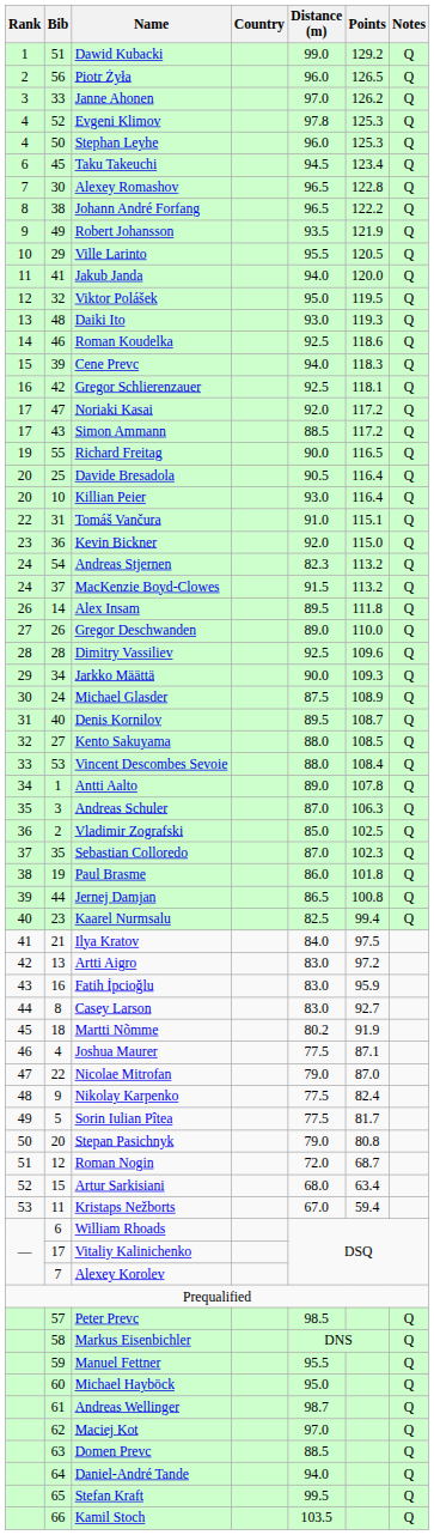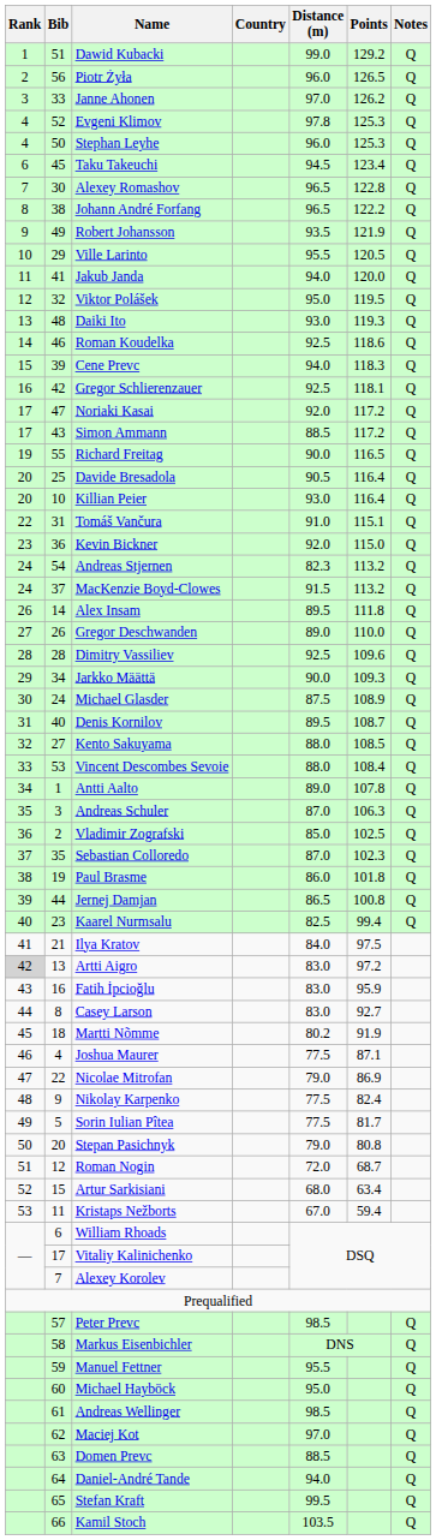 <table class="wikitable sortable" style="text-align:center">
 <tr>
 <th>Rank</th>
 <th>Bib</th>
 <th>Name</th>
 <th>Country</th>
 <th>Distance<br>(m)</th>
 <th>Points</th>
 <th>Notes</th>
 </tr>
 <tr bgcolor=ccffcc>
 <td>1</td>
 <td>51</td>
 <td align=left><a href='#'>Dawid Kubacki</a></td>
 <td align=left></td>
 <td>99.0</td>
 <td>129.2</td>
 <td>Q</td>
 </tr>
 <tr bgcolor=ccffcc>
 <td>2</td>
 <td>56</td>
 <td align=left><a href='#'>Piotr Żyła</a></td>
 <td align=left></td>
 <td>96.0</td>
 <td>126.5</td>
 <td>Q</td>
 </tr>
 <tr bgcolor=ccffcc>
 <td>3</td>
 <td>33</td>
 <td align=left><a href='#'>Janne Ahonen</a></td>
 <td align=left></td>
 <td>97.0</td>
 <td>126.2</td>
 <td>Q</td>
 </tr>
 <tr bgcolor=ccffcc>
 <td>4</td>
 <td>52</td>
 <td align=left><a href='#'>Evgeni Klimov</a></td>
 <td align=left></td>
 <td>97.8</td>
 <td>125.3</td>
 <td>Q</td>
 </tr>
 <tr bgcolor=ccffcc>
 <td>4</td>
 <td>50</td>
 <td align=left><a href='#'>Stephan Leyhe</a></td>
 <td align=left></td>
 <td>96.0</td>
 <td>125.3</td>
 <td>Q</td>
 </tr>
 <tr bgcolor=ccffcc>
 <td>6</td>
 <td>45</td>
 <td align=left><a href='#'>Taku Takeuchi</a></td>
 <td align=left></td>
 <td>94.5</td>
 <td>123.4</td>
 <td>Q</td>
 </tr>
 <tr bgcolor=ccffcc>
 <td>7</td>
 <td>30</td>
 <td align=left><a href='#'>Alexey Romashov</a></td>
 <td align=left></td>
 <td>96.5</td>
 <td>122.8</td>
 <td>Q</td>
 </tr>
 <tr bgcolor=ccffcc>
 <td>8</td>
 <td>38</td>
 <td align=left><a href='#'>Johann André Forfang</a></td>
 <td align=left></td>
 <td>96.5</td>
 <td>122.2</td>
 <td>Q</td>
 </tr>
 <tr bgcolor=ccffcc>
 <td>9</td>
 <td>49</td>
 <td align=left><a href='#'>Robert Johansson</a></td>
 <td align=left></td>
 <td>93.5</td>
 <td>121.9</td>
 <td>Q</td>
 </tr>
 <tr bgcolor=ccffcc>
 <td>10</td>
 <td>29</td>
 <td align=left><a href='#'>Ville Larinto</a></td>
 <td align=left></td>
 <td>95.5</td>
 <td>120.5</td>
 <td>Q</td>
 </tr>
 <tr bgcolor=ccffcc>
 <td>11</td>
 <td>41</td>
 <td align=left><a href='#'>Jakub Janda</a></td>
 <td align=left></td>
 <td>94.0</td>
 <td>120.0</td>
 <td>Q</td>
 </tr>
 <tr bgcolor=ccffcc>
 <td>12</td>
 <td>32</td>
 <td align=left><a href='#'>Viktor Polášek</a></td>
 <td align=left></td>
 <td>95.0</td>
 <td>119.5</td>
 <td>Q</td>
 </tr>
 <tr bgcolor=ccffcc>
 <td>13</td>
 <td>48</td>
 <td align=left><a href='#'>Daiki Ito</a></td>
 <td align=left></td>
 <td>93.0</td>
 <td>119.3</td>
 <td>Q</td>
 </tr>
 <tr bgcolor=ccffcc>
 <td>14</td>
 <td>46</td>
 <td align=left><a href='#'>Roman Koudelka</a></td>
 <td align=left></td>
 <td>92.5</td>
 <td>118.6</td>
 <td>Q</td>
 </tr>
 <tr bgcolor=ccffcc>
 <td>15</td>
 <td>39</td>
 <td align=left><a href='#'>Cene Prevc</a></td>
 <td align=left></td>
 <td>94.0</td>
 <td>118.3</td>
 <td>Q</td>
 </tr>
 <tr bgcolor=ccffcc>
 <td>16</td>
 <td>42</td>
 <td align=left><a href='#'>Gregor Schlierenzauer</a></td>
 <td align=left></td>
 <td>92.5</td>
 <td>118.1</td>
 <td>Q</td>
 </tr>
 <tr bgcolor=ccffcc>
 <td>17</td>
 <td>47</td>
 <td align=left><a href='#'>Noriaki Kasai</a></td>
 <td align=left></td>
 <td>92.0</td>
 <td>117.2</td>
 <td>Q</td>
 </tr>
 <tr bgcolor=ccffcc>
 <td>17</td>
 <td>43</td>
 <td align=left><a href='#'>Simon Ammann</a></td>
 <td align=left></td>
 <td>88.5</td>
 <td>117.2</td>
 <td>Q</td>
 </tr>
 <tr bgcolor=ccffcc>
 <td>19</td>
 <td>55</td>
 <td align=left><a href='#'>Richard Freitag</a></td>
 <td align=left></td>
 <td>90.0</td>
 <td>116.5</td>
 <td>Q</td>
 </tr>
 <tr bgcolor=ccffcc>
 <td>20</td>
 <td>25</td>
 <td align=left><a href='#'>Davide Bresadola</a></td>
 <td align=left></td>
 <td>90.5</td>
 <td>116.4</td>
 <td>Q</td>
 </tr>
 <tr bgcolor=ccffcc>
 <td>20</td>
 <td>10</td>
 <td align=left><a href='#'>Killian Peier</a></td>
 <td align=left></td>
 <td>93.0</td>
 <td>116.4</td>
 <td>Q</td>
 </tr>
 <tr bgcolor=ccffcc>
 <td>22</td>
 <td>31</td>
 <td align=left><a href='#'>Tomáš Vančura</a></td>
 <td align=left></td>
 <td>91.0</td>
 <td>115.1</td>
 <td>Q</td>
 </tr>
 <tr bgcolor=ccffcc>
 <td>23</td>
 <td>36</td>
 <td align=left><a href='#'>Kevin Bickner</a></td>
 <td align=left></td>
 <td>92.0</td>
 <td>115.0</td>
 <td>Q</td>
 </tr>
 <tr bgcolor=ccffcc>
 <td>24</td>
 <td>54</td>
 <td align=left><a href='#'>Andreas Stjernen</a></td>
 <td align=left></td>
 <td>82.3</td>
 <td>113.2</td>
 <td>Q</td>
 </tr>
 <tr bgcolor=ccffcc>
 <td>24</td>
 <td>37</td>
 <td align=left><a href='#'>MacKenzie Boyd-Clowes</a></td>
 <td align=left></td>
 <td>91.5</td>
 <td>113.2</td>
 <td>Q</td>
 </tr>
 <tr bgcolor=ccffcc>
 <td>26</td>
 <td>14</td>
 <td align=left><a href='#'>Alex Insam</a></td>
 <td align=left></td>
 <td>89.5</td>
 <td>111.8</td>
 <td>Q</td>
 </tr>
 <tr bgcolor=ccffcc>
 <td>27</td>
 <td>26</td>
 <td align=left><a href='#'>Gregor Deschwanden</a></td>
 <td align=left></td>
 <td>89.0</td>
 <td>110.0</td>
 <td>Q</td>
 </tr>
 <tr bgcolor=ccffcc>
 <td>28</td>
 <td>28</td>
 <td align=left><a href='#'>Dimitry Vassiliev</a></td>
 <td align=left></td>
 <td>92.5</td>
 <td>109.6</td>
 <td>Q</td>
 </tr>
 <tr bgcolor=ccffcc>
 <td>29</td>
 <td>34</td>
 <td align=left><a href='#'>Jarkko Määttä</a></td>
 <td align=left></td>
 <td>90.0</td>
 <td>109.3</td>
 <td>Q</td>
 </tr>
 <tr bgcolor=ccffcc>
 <td>30</td>
 <td>24</td>
 <td align=left><a href='#'>Michael Glasder</a></td>
 <td align=left></td>
 <td>87.5</td>
 <td>108.9</td>
 <td>Q</td>
 </tr>
 <tr bgcolor=ccffcc>
 <td>31</td>
 <td>40</td>
 <td align=left><a href='#'>Denis Kornilov</a></td>
 <td align=left></td>
 <td>89.5</td>
 <td>108.7</td>
 <td>Q</td>
 </tr>
 <tr bgcolor=ccffcc>
 <td>32</td>
 <td>27</td>
 <td align=left><a href='#'>Kento Sakuyama</a></td>
 <td align=left></td>
 <td>88.0</td>
 <td>108.5</td>
 <td>Q</td>
 </tr>
 <tr bgcolor=ccffcc>
 <td>33</td>
 <td>53</td>
 <td align=left><a href='#'>Vincent Descombes Sevoie</a></td>
 <td align=left></td>
 <td>88.0</td>
 <td>108.4</td>
 <td>Q</td>
 </tr>
 <tr bgcolor=ccffcc>
 <td>34</td>
 <td>1</td>
 <td align=left><a href='#'>Antti Aalto</a></td>
 <td align=left></td>
 <td>89.0</td>
 <td>107.8</td>
 <td>Q</td>
 </tr>
 <tr bgcolor=ccffcc>
 <td>35</td>
 <td>3</td>
 <td align=left><a href='#'>Andreas Schuler</a></td>
 <td align=left></td>
 <td>87.0</td>
 <td>106.3</td>
 <td>Q</td>
 </tr>
 <tr bgcolor=ccffcc>
 <td>36</td>
 <td>2</td>
 <td align=left><a href='#'>Vladimir Zografski</a></td>
 <td align=left></td>
 <td>85.0</td>
 <td>102.5</td>
 <td>Q</td>
 </tr>
 <tr bgcolor=ccffcc>
 <td>37</td>
 <td>35</td>
 <td align=left><a href='#'>Sebastian Colloredo</a></td>
 <td align=left></td>
 <td>87.0</td>
 <td>102.3</td>
 <td>Q</td>
 </tr>
 <tr bgcolor=ccffcc>
 <td>38</td>
 <td>19</td>
 <td align=left><a href='#'>Paul Brasme</a></td>
 <td align=left></td>
 <td>86.0</td>
 <td>101.8</td>
 <td>Q</td>
 </tr>
 <tr bgcolor=ccffcc>
 <td>39</td>
 <td>44</td>
 <td align=left><a href='#'>Jernej Damjan</a></td>
 <td align=left></td>
 <td>86.5</td>
 <td>100.8</td>
 <td>Q</td>
 </tr>
 <tr bgcolor=ccffcc>
 <td>40</td>
 <td>23</td>
 <td align=left><a href='#'>Kaarel Nurmsalu</a></td>
 <td align=left></td>
 <td>82.5</td>
 <td>99.4</td>
 <td>Q</td>
 </tr>
 <tr>
 <td>41</td>
 <td>21</td>
 <td align=left><a href='#'>Ilya Kratov</a></td>
 <td align=left></td>
 <td>84.0</td>
 <td>97.5</td>
 <td></td>
 </tr>
 <tr>
-<td>42</td>
+<td style="background: lightgrey;">42</td>
 <td>13</td>
 <td align=left><a href='#'>Artti Aigro</a></td>
 <td align=left></td>
 <td>83.0</td>
 <td>97.2</td>
 <td></td>
 </tr>
 <tr>
 <td>43</td>
 <td>16</td>
 <td align=left><a href='#'>Fatih İpcioğlu</a></td>
 <td align=left></td>
 <td>83.0</td>
 <td>95.9</td>
 <td></td>
 </tr>
 <tr>
 <td>44</td>
 <td>8</td>
 <td align=left><a href='#'>Casey Larson</a></td>
 <td align=left></td>
 <td>83.0</td>
 <td>92.7</td>
 <td></td>
 </tr>
 <tr>
 <td>45</td>
 <td>18</td>
 <td align=left><a href='#'>Martti Nõmme</a></td>
 <td align=left></td>
 <td>80.2</td>
 <td>91.9</td>
 <td></td>
 </tr>
 <tr>
 <td>46</td>
 <td>4</td>
 <td align=left><a href='#'>Joshua Maurer</a></td>
 <td align=left></td>
 <td>77.5</td>
 <td>87.1</td>
 <td></td>
 </tr>
 <tr>
 <td>47</td>
 <td>22</td>
 <td align=left><a href='#'>Nicolae Mitrofan</a></td>
 <td align=left></td>
 <td>79.0</td>
-<td>87.0</td>
+<td>86.9</td>
 <td></td>
 </tr>
 <tr>
 <td>48</td>
 <td>9</td>
 <td align=left><a href='#'>Nikolay Karpenko</a></td>
 <td align=left></td>
 <td>77.5</td>
 <td>82.4</td>
 <td></td>
 </tr>
 <tr>
 <td>49</td>
 <td>5</td>
 <td align=left><a href='#'>Sorin Iulian Pîtea</a></td>
 <td align=left></td>
 <td>77.5</td>
 <td>81.7</td>
 <td></td>
 </tr>
 <tr>
 <td>50</td>
 <td>20</td>
 <td align=left><a href='#'>Stepan Pasichnyk</a></td>
 <td align=left></td>
 <td>79.0</td>
 <td>80.8</td>
 <td></td>
 </tr>
 <tr>
 <td>51</td>
 <td>12</td>
 <td align=left><a href='#'>Roman Nogin</a></td>
 <td align=left></td>
 <td>72.0</td>
 <td>68.7</td>
 <td></td>
 </tr>
 <tr>
 <td>52</td>
 <td>15</td>
 <td align=left><a href='#'>Artur Sarkisiani</a></td>
 <td align=left></td>
 <td>68.0</td>
 <td>63.4</td>
 <td></td>
 </tr>
 <tr>
 <td>53</td>
 <td>11</td>
 <td align=left><a href='#'>Kristaps Nežborts</a></td>
 <td align=left></td>
 <td>67.0</td>
 <td>59.4</td>
 <td></td>
 </tr>
 <tr>
 <td rowspan=3>—</td>
 <td>6</td>
 <td align=left><a href='#'>William Rhoads</a></td>
 <td align=left></td>
 <td rowspan=3 colspan=3>DSQ</td>
 </tr>
 <tr>
 <td>17</td>
 <td align=left><a href='#'>Vitaliy Kalinichenko</a></td>
 <td align=left></td>
 </tr>
 <tr>
 <td>7</td>
 <td align=left><a href='#'>Alexey Korolev</a></td>
 <td align=left></td>
 </tr>
 <tr align=center>
 <td colspan=8>Prequalified</td>
 </tr>
 <tr bgcolor=ccffcc>
 <td></td>
 <td>57</td>
 <td align=left><a href='#'>Peter Prevc</a></td>
 <td align=left></td>
 <td>98.5</td>
 <td></td>
 <td>Q</td>
 </tr>
 <tr bgcolor=ccffcc>
 <td></td>
 <td>58</td>
 <td align=left><a href='#'>Markus Eisenbichler</a></td>
 <td align=left></td>
 <td colspan=2>DNS</td>
 <td>Q</td>
 </tr>
 <tr bgcolor=ccffcc>
 <td></td>
 <td>59</td>
 <td align=left><a href='#'>Manuel Fettner</a></td>
 <td align=left></td>
 <td>95.5</td>
 <td></td>
 <td>Q</td>
 </tr>
 <tr bgcolor=ccffcc>
 <td></td>
 <td>60</td>
 <td align=left><a href='#'>Michael Hayböck</a></td>
 <td align=left></td>
 <td>95.0</td>
 <td></td>
 <td>Q</td>
 </tr>
 <tr bgcolor=ccffcc>
 <td></td>
 <td>61</td>
 <td align=left><a href='#'>Andreas Wellinger</a></td>
 <td align=left></td>
-<td>98.7</td>
+<td>98.5</td>
 <td></td>
 <td>Q</td>
 </tr>
 <tr bgcolor=ccffcc>
 <td></td>
 <td>62</td>
 <td align=left><a href='#'>Maciej Kot</a></td>
 <td align=left></td>
 <td>97.0</td>
 <td></td>
 <td>Q</td>
 </tr>
 <tr bgcolor=ccffcc>
 <td></td>
 <td>63</td>
 <td align=left><a href='#'>Domen Prevc</a></td>
 <td align=left></td>
 <td>88.5</td>
 <td></td>
 <td>Q</td>
 </tr>
 <tr bgcolor=ccffcc>
 <td></td>
 <td>64</td>
 <td align=left><a href='#'>Daniel-André Tande</a></td>
 <td align=left></td>
 <td>94.0</td>
 <td></td>
 <td>Q</td>
 </tr>
 <tr bgcolor=ccffcc>
 <td></td>
 <td>65</td>
 <td align=left><a href='#'>Stefan Kraft</a></td>
 <td align=left></td>
 <td>99.5</td>
 <td></td>
 <td>Q</td>
 </tr>
 <tr bgcolor=ccffcc>
 <td></td>
 <td>66</td>
 <td align=left><a href='#'>Kamil Stoch</a></td>
 <td align=left></td>
 <td>103.5</td>
 <td></td>
 <td>Q</td>
 </tr>
 </table>
